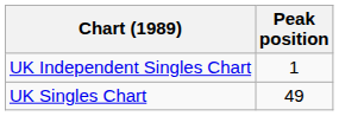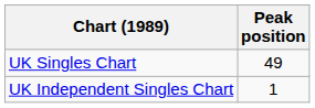 <table class="wikitable sortable">
 <tr>
 <th>Chart (1989)</th>
 <th>Peak<br>position</th>
 </tr>
 <tr>
+<td><a href='#'>UK Singles Chart</a></td>
+<td align="center">49</td>
+</tr>
+<tr>
 <td><a href='#'>UK Independent Singles Chart</a></td>
 <td align="center">1</td>
 </tr>
-<tr>
-<td><a href='#'>UK Singles Chart</a></td>
-<td align="center">49</td>
-</tr>
 </table>
